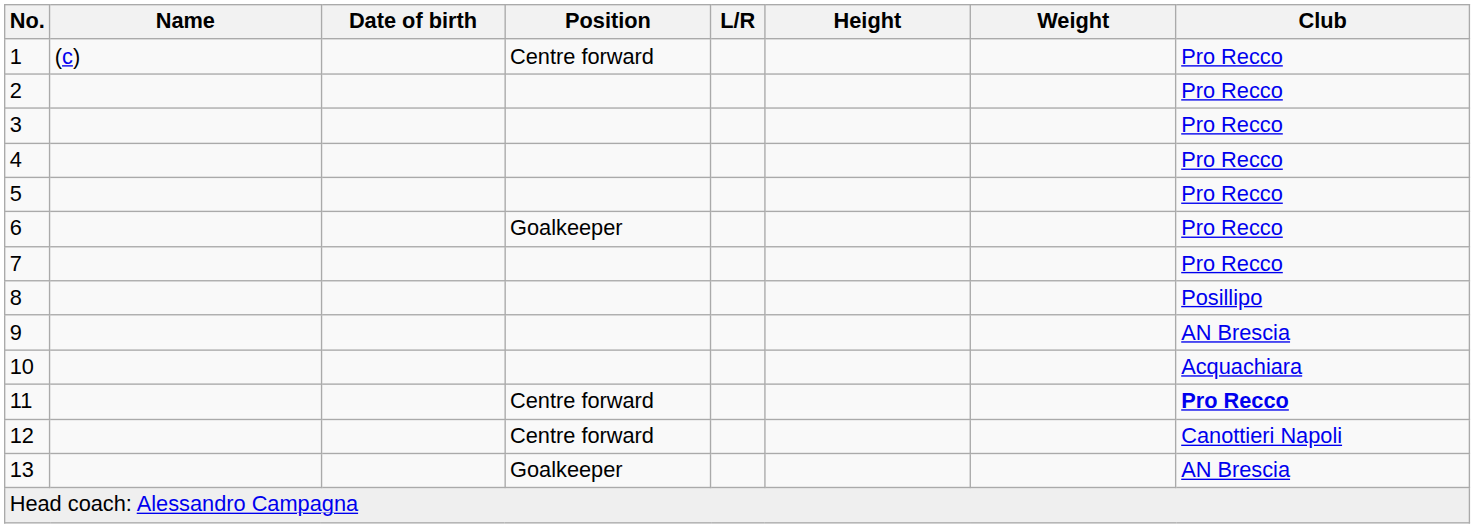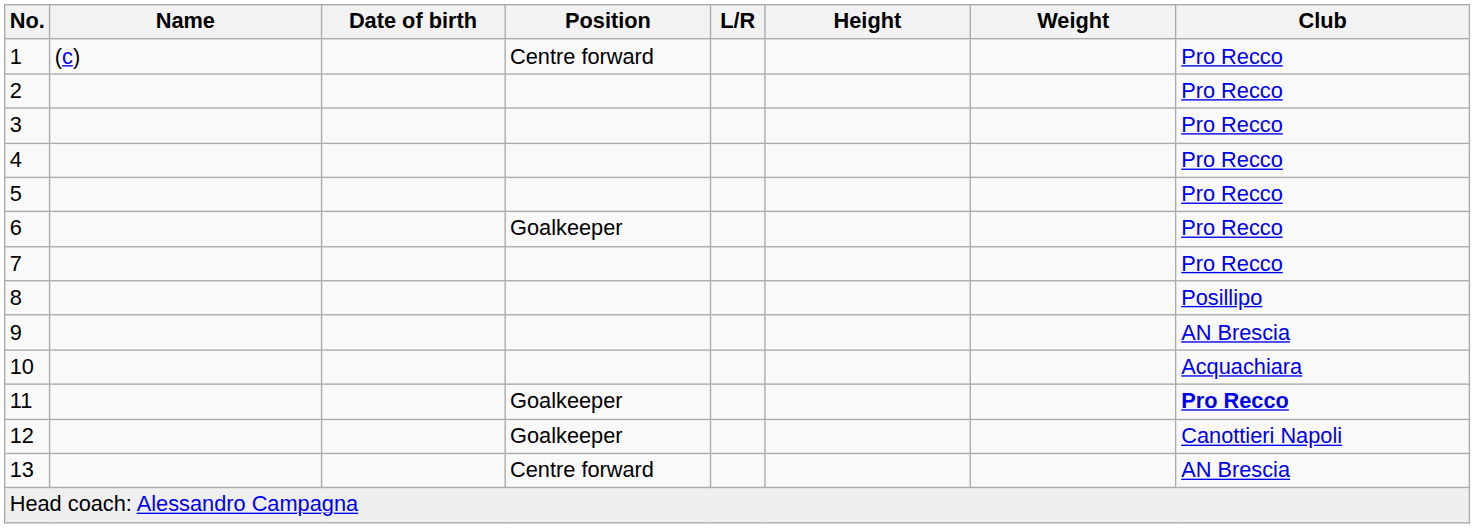 <table class=wikitable sortable style=font-size:100%; text-align:center;>
 <tr>
 <th>No.</th>
 <th style=width:12em>Name</th>
 <th style=width:8em>Date of birth</th>
 <th style=width:9em>Position</th>
 <th style=width:2em>L/R</th>
 <th style=width:9em>Height</th>
 <th style=width:9em>Weight</th>
 <th style=width:13em>Club</th>
 </tr>
 <tr>
 <td>1</td>
 <td align=left> (<a href='#'>c</a>)</td>
 <td align=right></td>
 <td>Centre forward</td>
 <td></td>
 <td></td>
 <td></td>
 <td> <a href='#'>Pro Recco</a></td>
 </tr>
 <tr>
 <td>2</td>
 <td align=left></td>
 <td align=right></td>
 <td></td>
 <td></td>
 <td></td>
 <td></td>
 <td> <a href='#'>Pro Recco</a></td>
 </tr>
 <tr>
 <td>3</td>
 <td align=left></td>
 <td align=right></td>
 <td></td>
 <td></td>
 <td></td>
 <td></td>
 <td> <a href='#'>Pro Recco</a></td>
 </tr>
 <tr>
 <td>4</td>
 <td align=left></td>
 <td align=right></td>
 <td></td>
 <td></td>
 <td></td>
 <td></td>
 <td> <a href='#'>Pro Recco</a></td>
 </tr>
 <tr>
 <td>5</td>
 <td align=left></td>
 <td align=right></td>
 <td></td>
 <td></td>
 <td></td>
 <td></td>
 <td> <a href='#'>Pro Recco</a></td>
 </tr>
 <tr>
 <td>6</td>
 <td align=left></td>
 <td align=right></td>
 <td>Goalkeeper</td>
 <td></td>
 <td></td>
 <td></td>
 <td> <a href='#'>Pro Recco</a></td>
 </tr>
 <tr>
 <td>7</td>
 <td align=left></td>
 <td align=right></td>
 <td></td>
 <td></td>
 <td></td>
 <td></td>
 <td> <a href='#'>Pro Recco</a></td>
 </tr>
 <tr>
 <td>8</td>
 <td align=left></td>
 <td align=right></td>
 <td></td>
 <td></td>
 <td></td>
 <td></td>
 <td> <a href='#'>Posillipo</a></td>
 </tr>
 <tr>
 <td>9</td>
 <td align=left></td>
 <td align=right></td>
 <td></td>
 <td></td>
 <td></td>
 <td></td>
 <td> <a href='#'>AN Brescia</a></td>
 </tr>
 <tr>
 <td>10</td>
 <td align=left></td>
 <td align=right></td>
 <td></td>
 <td></td>
 <td></td>
 <td></td>
 <td> <a href='#'>Acquachiara</a></td>
 </tr>
 <tr>
 <td>11</td>
 <td align=left></td>
 <td align=right></td>
-<td>Centre forward</td>
+<td>Goalkeeper</td>
 <td></td>
 <td></td>
 <td></td>
 <td><strong> <a href='#'>Pro Recco</a></strong></td>
 </tr>
 <tr>
 <td>12</td>
 <td align=left></td>
 <td align=right></td>
-<td>Centre forward</td>
+<td>Goalkeeper</td>
 <td></td>
 <td></td>
 <td></td>
 <td> <a href='#'>Canottieri Napoli</a></td>
 </tr>
 <tr>
 <td>13</td>
 <td align=left></td>
 <td align=right></td>
-<td>Goalkeeper</td>
+<td>Centre forward</td>
 <td></td>
 <td></td>
 <td></td>
 <td> <a href='#'>AN Brescia</a></td>
 </tr>
 <tr style="background:#efefef;">
 <td colspan="8" style="text-align:left;">Head coach: <a href='#'>Alessandro Campagna</a></td>
 </tr>
 </table>
